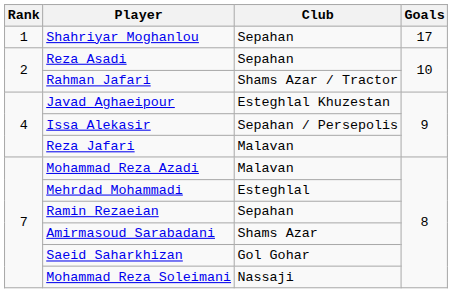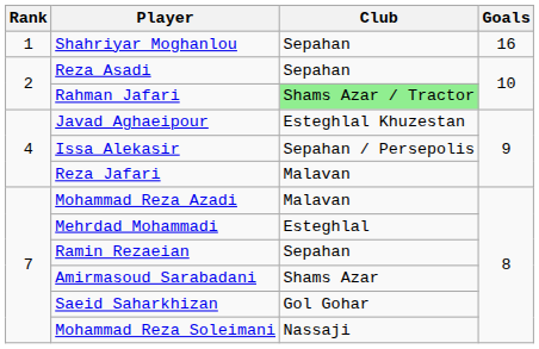 <table class="wikitable">
 <tr>
 <th>Rank</th>
 <th>Player</th>
 <th>Club</th>
 <th>Goals</th>
 </tr>
 <tr>
 <td rowspan=1 align="center">1</td>
 <td> <a href='#'>Shahriyar Moghanlou</a></td>
 <td>Sepahan</td>
-<td rowspan=1 align="center">17</td>
+<td rowspan=1 align="center">16</td>
 </tr>
 <tr>
 <td rowspan=2 align="center">2</td>
 <td> <a href='#'>Reza Asadi</a></td>
 <td>Sepahan</td>
 <td rowspan=2 align="center">10</td>
 </tr>
 <tr>
 <td> <a href='#'>Rahman Jafari</a></td>
-<td>Shams Azar / Tractor</td>
+<td style="background: lightgreen;">Shams Azar / Tractor</td>
 </tr>
 <tr>
 <td rowspan=3 align="center">4</td>
 <td> <a href='#'>Javad Aghaeipour</a></td>
 <td>Esteghlal Khuzestan</td>
 <td rowspan=3 align="center">9</td>
 </tr>
 <tr>
 <td> <a href='#'>Issa Alekasir</a></td>
 <td>Sepahan / Persepolis</td>
 </tr>
 <tr>
 <td> <a href='#'>Reza Jafari</a></td>
 <td>Malavan</td>
 </tr>
 <tr>
 <td rowspan=6 align="center">7</td>
 <td> <a href='#'>Mohammad Reza Azadi</a></td>
 <td>Malavan</td>
 <td rowspan=6 align="center">8</td>
 </tr>
 <tr>
 <td> <a href='#'>Mehrdad Mohammadi</a></td>
 <td>Esteghlal</td>
 </tr>
 <tr>
 <td> <a href='#'>Ramin Rezaeian</a></td>
 <td>Sepahan</td>
 </tr>
 <tr>
 <td> <a href='#'>Amirmasoud Sarabadani</a></td>
 <td>Shams Azar</td>
 </tr>
 <tr>
 <td> <a href='#'>Saeid Saharkhizan</a></td>
 <td>Gol Gohar</td>
 </tr>
 <tr>
 <td> <a href='#'>Mohammad Reza Soleimani</a></td>
 <td>Nassaji</td>
 </tr>
 </table>
